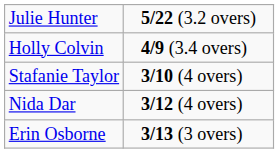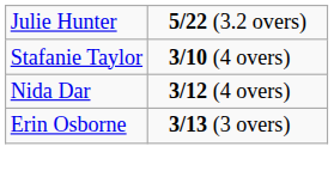 <table class="wikitable">
 <tr>
 <td> <a href='#'>Julie Hunter</a></td>
 <td>    <strong>5/22</strong> (3.2 overs)   </td>
-</tr>
-<tr>
-<td> <a href='#'>Holly Colvin</a></td>
-<td>    <strong>4/9</strong> (3.4 overs)   </td>
 </tr>
 <tr>
 <td> <a href='#'>Stafanie Taylor</a></td>
 <td>    <strong>3/10</strong> (4 overs)   </td>
 </tr>
 <tr>
 <td> <a href='#'>Nida Dar</a></td>
 <td>    <strong>3/12</strong> (4 overs)   </td>
 </tr>
 <tr>
 <td> <a href='#'>Erin Osborne</a></td>
 <td>    <strong>3/13</strong> (3 overs)   </td>
 </tr>
 </table>
